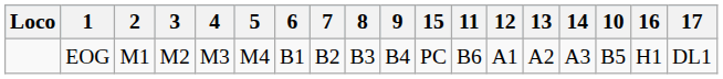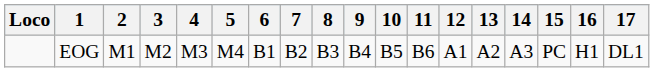 <table class="wikitable">
 <tr style="background:lightblue;">
 <th>Loco</th>
 <th>1</th>
 <th>2</th>
 <th>3</th>
 <th>4</th>
 <th>5</th>
 <th>6</th>
 <th>7</th>
 <th>8</th>
 <th>9</th>
-<th>15</th>
+<th>10</th>
 <th>11</th>
 <th>12</th>
 <th>13</th>
 <th>14</th>
-<th>10</th>
+<th>15</th>
 <th>16</th>
 <th>17</th>
 </tr>
 <tr>
 <td></td>
 <td>EOG</td>
 <td>M1</td>
 <td>M2</td>
 <td>M3</td>
 <td>M4</td>
 <td>B1</td>
 <td>B2</td>
 <td>B3</td>
 <td>B4</td>
-<td>PC</td>
+<td>B5</td>
 <td>B6</td>
 <td>A1</td>
 <td>A2</td>
 <td>A3</td>
-<td>B5</td>
+<td>PC</td>
 <td>H1</td>
 <td>DL1</td>
 </tr>
 </table>
